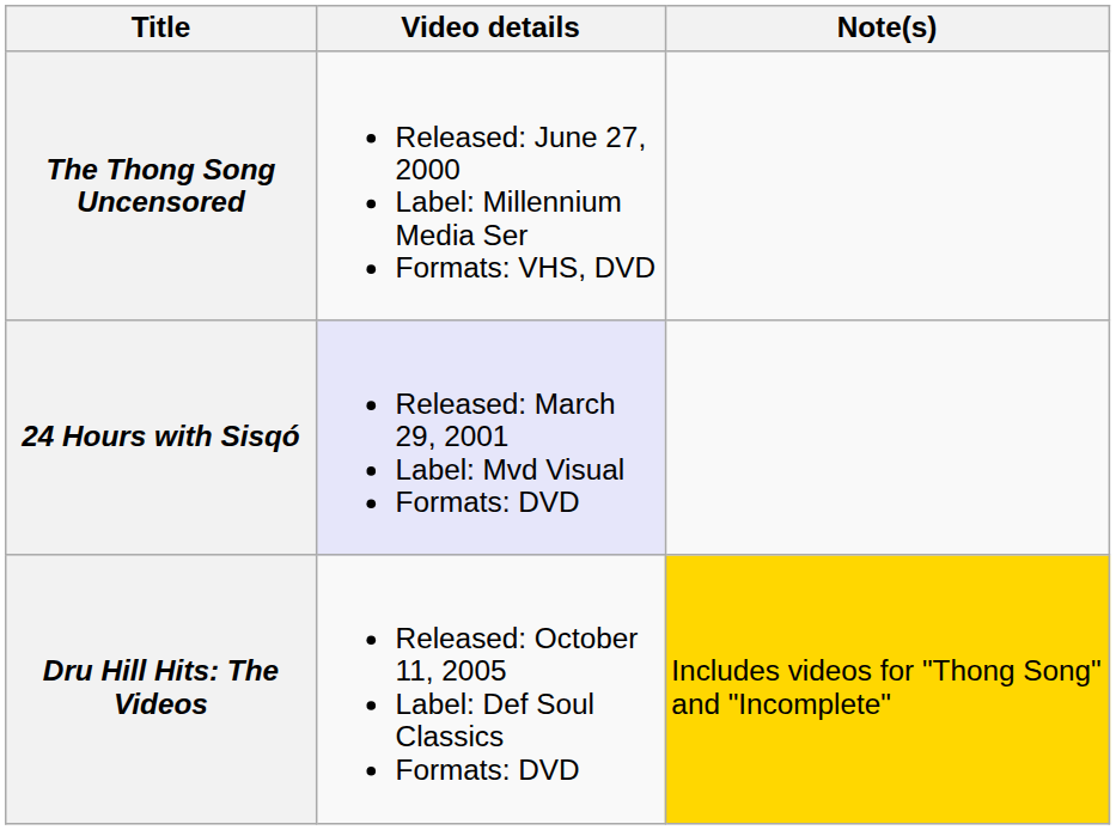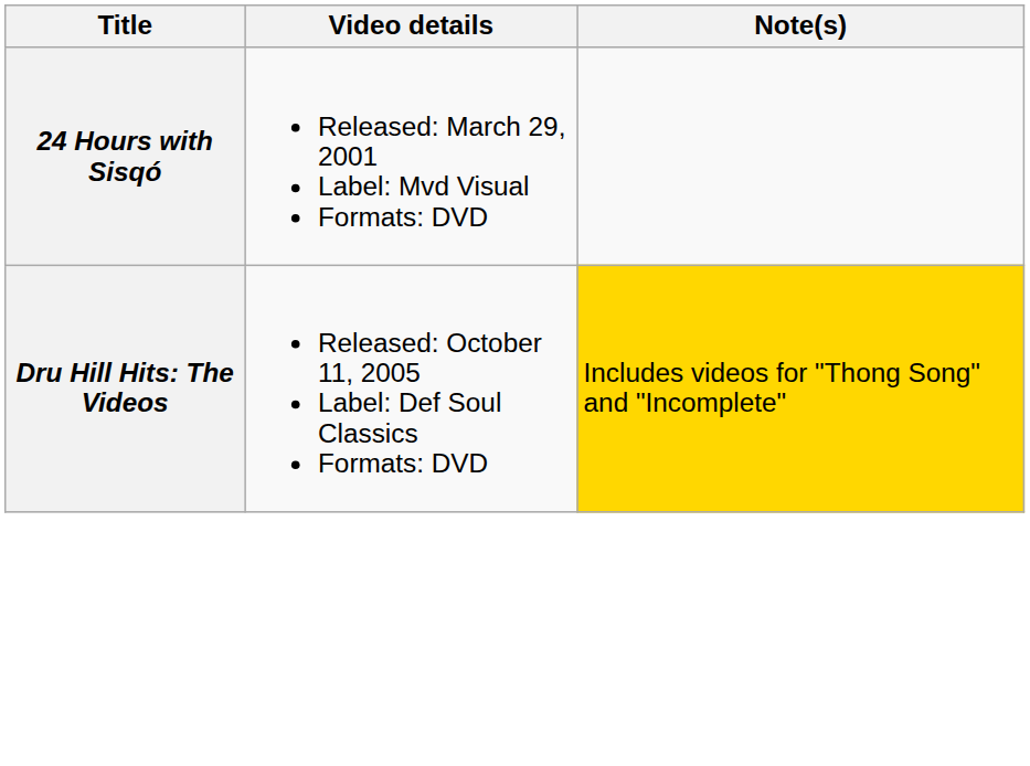 <table class="wikitable plainrowheaders" style="text-align:left;">
 <tr>
 <th scope="col">Title</th>
 <th scope="col">Video details</th>
 <th scope="col">Note(s)</th>
 </tr>
 <tr>
-<th scope="row"><em>The Thong Song Uncensored</em></th>
-<td><br><ul><li>Released: June 27, 2000</li><li>Label: Millennium Media Ser</li><li>Formats: VHS, DVD </li></ul></td>
-<td></td>
-</tr>
-<tr>
 <th scope="row"><em>24 Hours with Sisqó</em></th>
-<td style="background: lavender;"><br><ul><li>Released: March 29, 2001</li><li>Label: Mvd Visual</li><li>Formats: DVD </li></ul></td>
+<td><br><ul><li>Released: March 29, 2001</li><li>Label: Mvd Visual</li><li>Formats: DVD </li></ul></td>
 <td></td>
 </tr>
 <tr>
 <th scope="row"><em>Dru Hill Hits: The Videos</em></th>
 <td><br><ul><li>Released: October 11, 2005</li><li>Label: Def Soul Classics</li><li>Formats: DVD </li></ul></td>
 <td style="background: gold;">Includes videos for "Thong Song" and "Incomplete"</td>
 </tr>
 </table>
